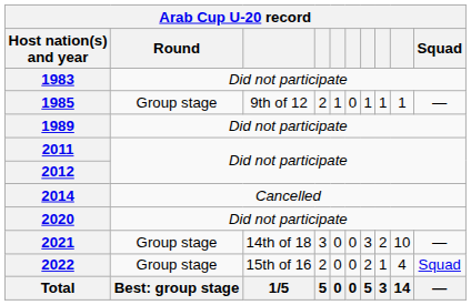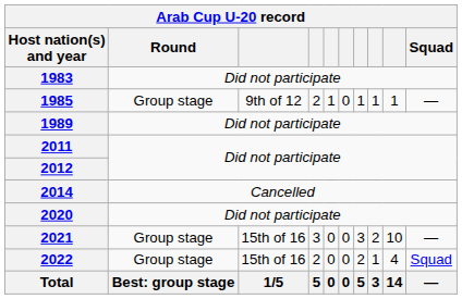 <table class="wikitable" style="font-size:90%; text-align:center;">
 <tr>
 <th colspan=10><a href='#'>Arab Cup U-20</a> record</th>
 </tr>
 <tr>
 <th scope="col">Host nation(s)<br>and year</th>
 <th scope="col">Round</th>
 <th scope="col"></th>
 <th scope="col"></th>
 <th scope="col"></th>
 <th scope="col"></th>
 <th scope="col"></th>
 <th scope="col"></th>
 <th scope="col"></th>
 <th scope="col">Squad</th>
 </tr>
 <tr>
 <th> <a href='#'>1983</a></th>
 <td colspan="9"><em>Did not participate</em></td>
 </tr>
 <tr>
 <th> <a href='#'>1985</a></th>
 <td>Group stage</td>
 <td>9th of 12</td>
 <td>2</td>
 <td>1</td>
 <td>0</td>
 <td>1</td>
 <td>1</td>
 <td>1</td>
 <td>—</td>
 </tr>
 <tr>
 <th> <a href='#'>1989</a></th>
 <td colspan="9"><em>Did not participate</em></td>
 </tr>
 <tr>
 <th scope="row"> <a href='#'>2011</a></th>
 <td colspan="9" rowspan="2"><em>Did not participate</em></td>
 </tr>
 <tr>
 <th> <a href='#'>2012</a></th>
 </tr>
 <tr>
 <th> <a href='#'>2014</a></th>
 <td colspan="9"><em>Cancelled</em></td>
 </tr>
 <tr>
 <th> <a href='#'>2020</a></th>
 <td colspan="9"><em>Did not participate</em></td>
 </tr>
 <tr>
 <th> <a href='#'>2021</a></th>
 <td>Group stage</td>
-<td>14th of 18</td>
+<td>15th of 16</td>
 <td>3</td>
 <td>0</td>
 <td>0</td>
 <td>3</td>
 <td>2</td>
 <td>10</td>
 <td>—</td>
 </tr>
 <tr>
 <th> <a href='#'>2022</a></th>
 <td>Group stage</td>
 <td>15th of 16</td>
 <td>2</td>
 <td>0</td>
 <td>0</td>
 <td>2</td>
 <td>1</td>
 <td>4</td>
 <td><a href='#'>Squad</a></td>
 </tr>
 <tr>
 <th>Total</th>
 <th>Best: group stage</th>
 <th>1/5</th>
 <th>5</th>
 <th>0</th>
 <th>0</th>
 <th>5</th>
 <th>3</th>
 <th>14</th>
 <th>—</th>
 </tr>
 </table>
